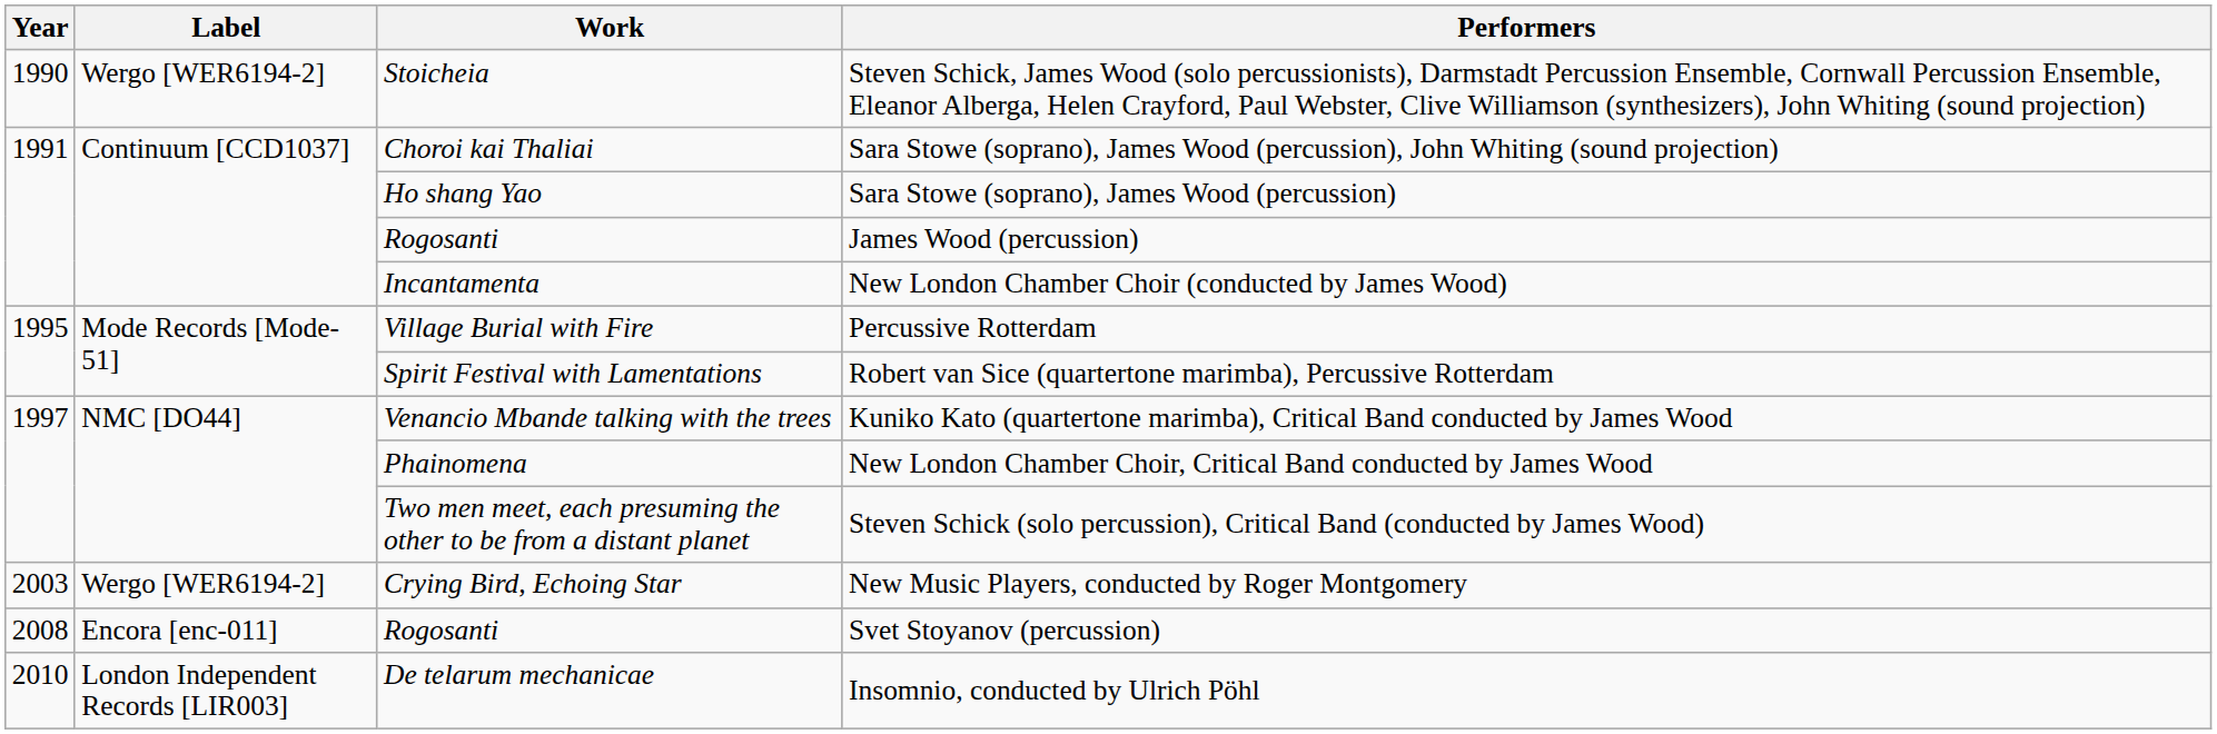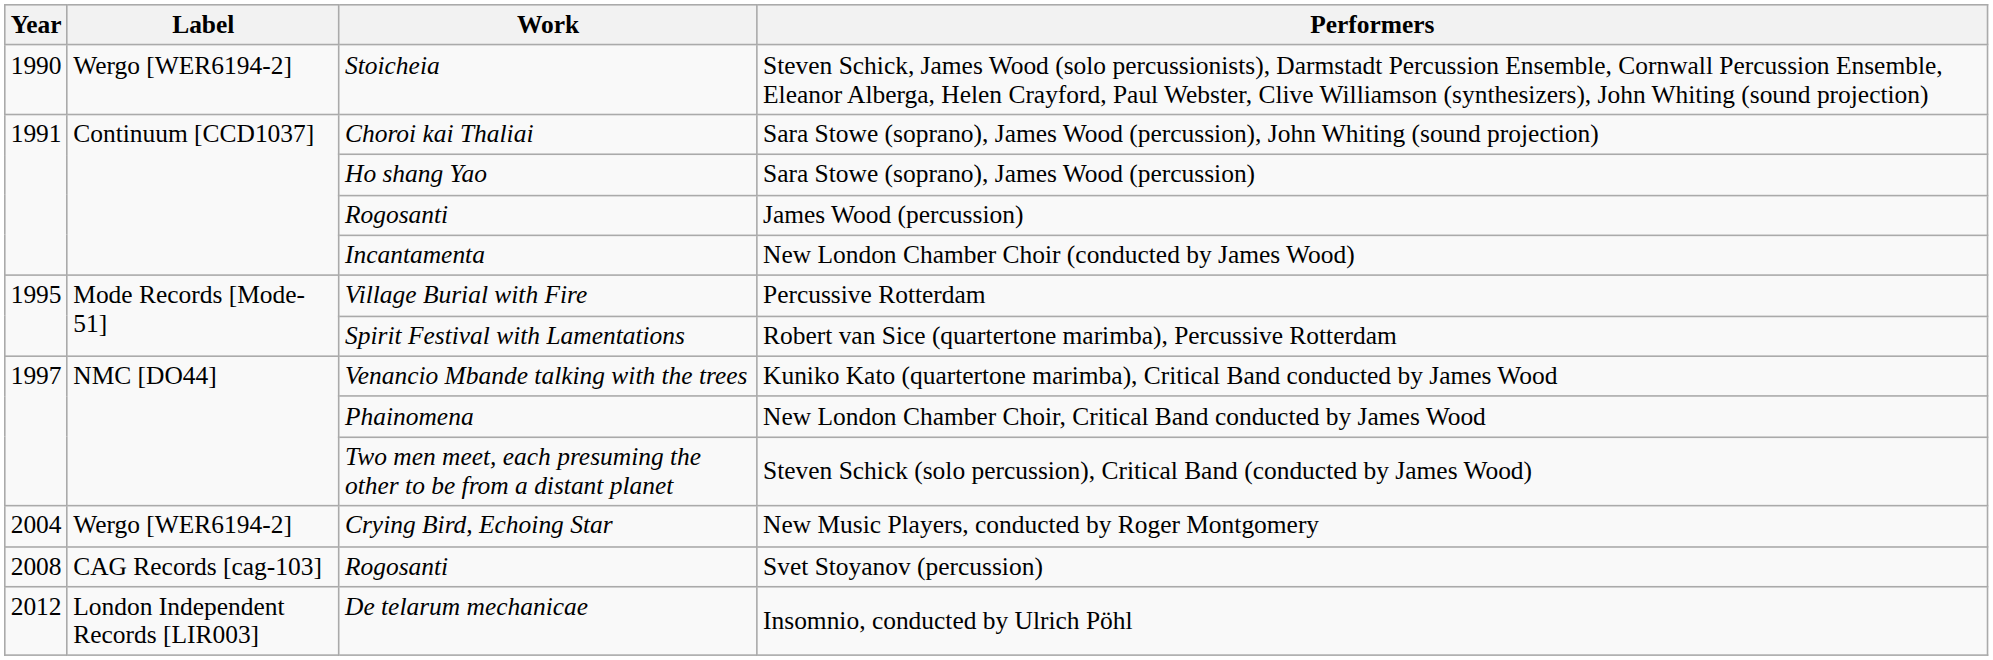 <table class="wikitable">
 <tr>
 <th>Year</th>
 <th>Label</th>
 <th>Work</th>
 <th>Performers</th>
 </tr>
 <tr>
 <td valign="top">1990</td>
 <td valign="top">Wergo [WER6194-2]</td>
 <td valign="top"><em>Stoicheia</em></td>
 <td>Steven Schick, James Wood (solo percussionists), Darmstadt Percussion Ensemble, Cornwall Percussion Ensemble, Eleanor Alberga, Helen Crayford, Paul Webster, Clive Williamson (synthesizers), John Whiting (sound projection)</td>
 </tr>
 <tr>
 <td rowspan="4" valign="top">1991</td>
 <td rowspan="4" valign="top">Continuum [CCD1037]</td>
 <td valign="top"><em>Choroi kai Thaliai</em></td>
 <td>Sara Stowe (soprano), James Wood (percussion), John Whiting (sound projection)</td>
 </tr>
 <tr>
 <td valign="top"><em>Ho shang Yao</em>  </td>
 <td>Sara Stowe (soprano), James Wood (percussion)</td>
 </tr>
 <tr>
 <td valign="top"><em>Rogosanti</em>  </td>
 <td>James Wood (percussion)</td>
 </tr>
 <tr>
 <td valign="top"><em>Incantamenta</em>  </td>
 <td>New London Chamber Choir (conducted by James Wood)</td>
 </tr>
 <tr>
 <td rowspan="2" valign="top">1995</td>
 <td rowspan="2" valign="top">Mode Records [Mode-51]</td>
 <td valign="top"><em>Village Burial with Fire</em></td>
 <td>Percussive Rotterdam</td>
 </tr>
 <tr>
 <td valign="top"><em>Spirit Festival with Lamentations</em>  </td>
 <td>Robert van Sice (quartertone marimba), Percussive Rotterdam</td>
 </tr>
 <tr>
 <td rowspan="3" valign="top">1997</td>
 <td rowspan="3" valign="top">NMC [DO44]</td>
 <td valign="top"><em>Venancio Mbande talking with the trees</em></td>
 <td>Kuniko Kato (quartertone marimba), Critical Band conducted by James Wood</td>
 </tr>
 <tr>
 <td valign="top"><em>Phainomena</em>  </td>
 <td>New London Chamber Choir, Critical Band conducted by James Wood</td>
 </tr>
 <tr>
 <td valign="top"><em>Two men meet, each presuming the other to be from a distant planet</em>  </td>
 <td>Steven Schick (solo percussion), Critical Band (conducted by James Wood)</td>
 </tr>
 <tr>
-<td valign="top">2003</td>
+<td valign="top">2004</td>
 <td valign="top">Wergo [WER6194-2]</td>
 <td valign="top"><em>Crying Bird, Echoing Star</em></td>
 <td>New Music Players, conducted by Roger Montgomery</td>
 </tr>
 <tr>
 <td valign="top">2008</td>
-<td valign="top">Encora [enc-011]</td>
+<td valign="top">CAG Records [cag-103]</td>
 <td valign="top"><em>Rogosanti</em></td>
 <td>Svet Stoyanov (percussion)</td>
 </tr>
 <tr>
-<td valign="top">2010</td>
+<td valign="top">2012</td>
 <td valign="top">London Independent Records [LIR003]</td>
 <td valign="top"><em>De telarum mechanicae</em></td>
 <td>Insomnio, conducted by Ulrich Pöhl</td>
 </tr>
 </table>
